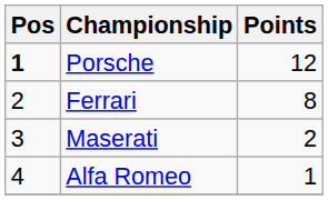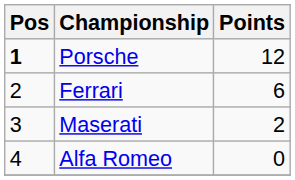 <table class="wikitable" style="font-size: 95%;">
 <tr>
 <th>Pos</th>
 <th>Championship</th>
 <th>Points</th>
 </tr>
 <tr>
 <td><strong>1</strong></td>
 <td> <a href='#'>Porsche</a></td>
 <td align="right">12</td>
 </tr>
 <tr>
 <td>2</td>
 <td> <a href='#'>Ferrari</a></td>
-<td align="right">8</td>
+<td align="right">6</td>
 </tr>
 <tr>
 <td>3</td>
 <td> <a href='#'>Maserati</a></td>
 <td align="right">2</td>
 </tr>
 <tr>
 <td>4</td>
 <td> <a href='#'>Alfa Romeo</a></td>
-<td align="right">1</td>
+<td align="right">0</td>
 </tr>
 <tr>
 </tr>
 </table>
